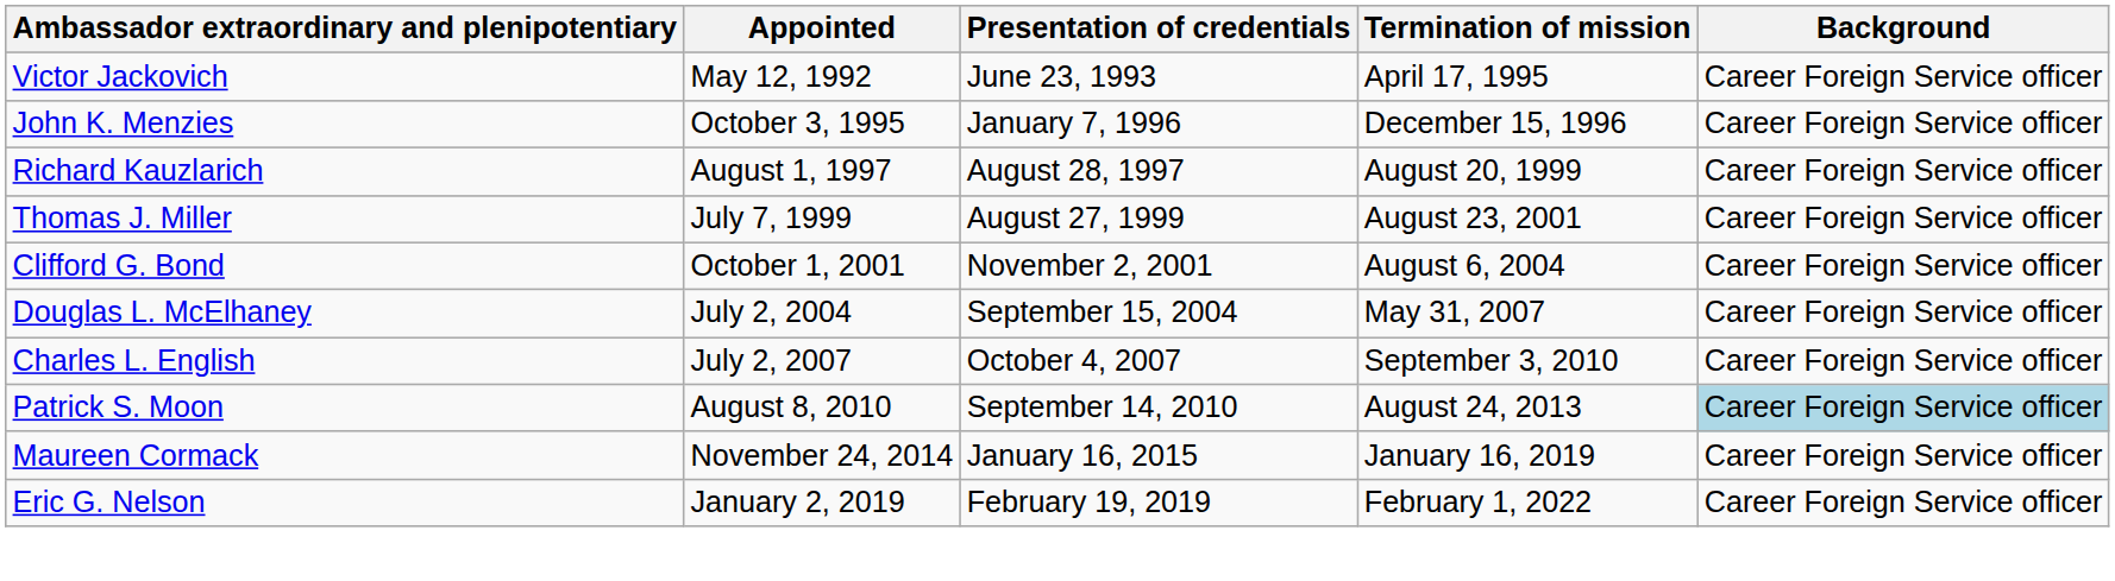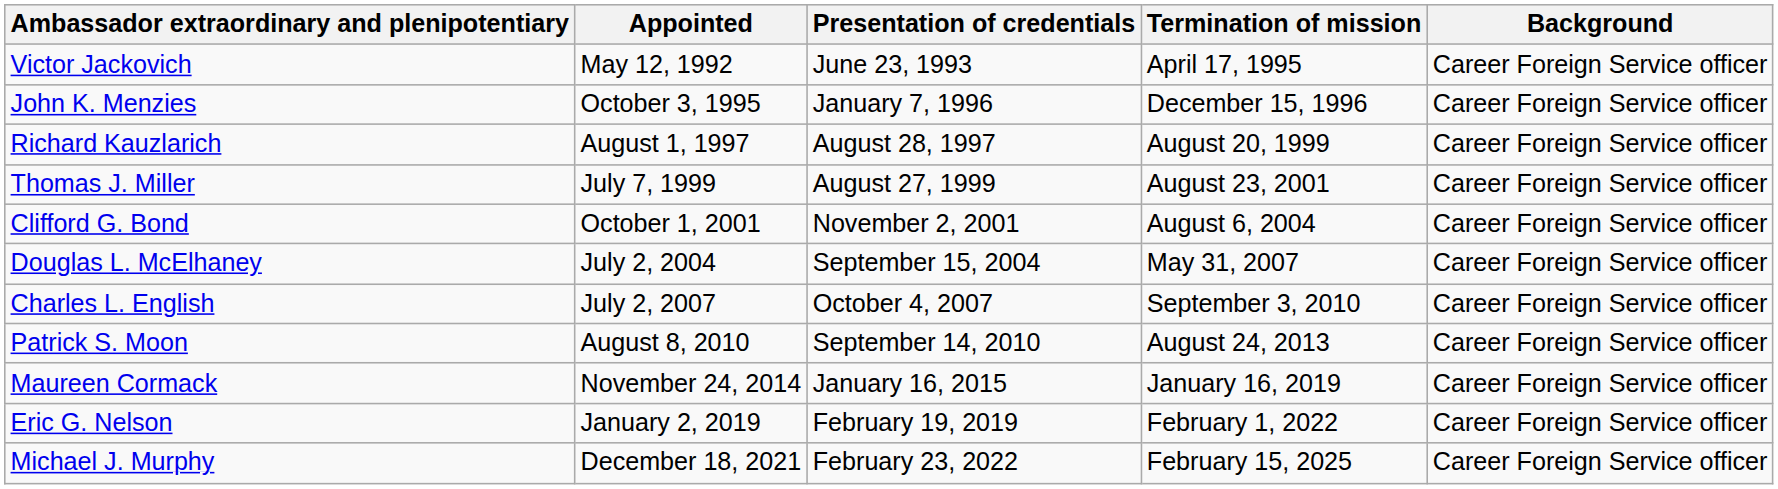 <table class=wikitable>
 <tr>
 <th>Ambassador extraordinary and plenipotentiary</th>
 <th>Appointed</th>
 <th>Presentation of credentials</th>
 <th>Termination of mission</th>
 <th>Background</th>
 </tr>
 <tr>
 <td><a href='#'>Victor Jackovich</a></td>
 <td>May 12, 1992</td>
 <td>June 23, 1993</td>
 <td>April 17, 1995</td>
 <td>Career Foreign Service officer</td>
 </tr>
 <tr>
 <td><a href='#'>John K. Menzies</a></td>
 <td>October 3, 1995</td>
 <td>January 7, 1996</td>
 <td>December 15, 1996</td>
 <td>Career Foreign Service officer</td>
 </tr>
 <tr>
 <td><a href='#'>Richard Kauzlarich</a></td>
 <td>August 1, 1997</td>
 <td>August 28, 1997</td>
 <td>August 20, 1999</td>
 <td>Career Foreign Service officer</td>
 </tr>
 <tr>
 <td><a href='#'>Thomas J. Miller</a></td>
 <td>July 7, 1999</td>
 <td>August 27, 1999</td>
 <td>August 23, 2001</td>
 <td>Career Foreign Service officer</td>
 </tr>
 <tr>
 <td><a href='#'>Clifford G. Bond</a></td>
 <td>October 1, 2001</td>
 <td>November 2, 2001</td>
 <td>August 6, 2004</td>
 <td>Career Foreign Service officer</td>
 </tr>
 <tr>
 <td><a href='#'>Douglas L. McElhaney</a></td>
 <td>July 2, 2004</td>
 <td>September 15, 2004</td>
 <td>May 31, 2007</td>
 <td>Career Foreign Service officer</td>
 </tr>
 <tr>
 <td><a href='#'>Charles L. English</a></td>
 <td>July 2, 2007</td>
 <td>October 4, 2007</td>
 <td>September 3, 2010</td>
 <td>Career Foreign Service officer</td>
 </tr>
 <tr>
 <td><a href='#'>Patrick S. Moon</a></td>
 <td>August 8, 2010</td>
 <td>September 14, 2010</td>
 <td>August 24, 2013</td>
-<td style="background: lightblue;">Career Foreign Service officer</td>
+<td>Career Foreign Service officer</td>
 </tr>
 <tr>
 <td><a href='#'>Maureen Cormack</a></td>
 <td>November 24, 2014</td>
 <td>January 16, 2015</td>
 <td>January 16, 2019</td>
 <td>Career Foreign Service officer</td>
 </tr>
 <tr>
 <td><a href='#'>Eric G. Nelson</a></td>
 <td>January 2, 2019</td>
 <td>February 19, 2019</td>
 <td>February 1,  2022</td>
 <td>Career Foreign Service officer</td>
 </tr>
+<tr>
+<td><a href='#'>Michael J. Murphy</a></td>
+<td>December 18, 2021</td>
+<td>February 23, 2022</td>
+<td>February 15, 2025</td>
+<td>Career Foreign Service officer</td>
+</tr>
 </table>
